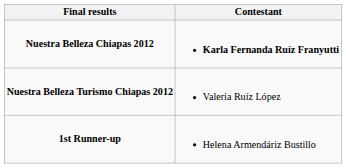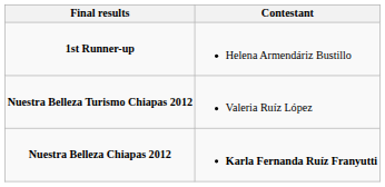 <table class="wikitable">
 <tr>
 <th>Final results</th>
 <th>Contestant</th>
 </tr>
 <tr>
-<td style="text-align:center;"><strong>Nuestra Belleza Chiapas 2012</strong></td>
-<td><br><ul><li><strong>Karla Fernanda Ruíz Franyutti</strong></li></ul></td>
+<td style="text-align:center;"><strong>1st Runner-up</strong></td>
+<td><br><ul><li>Helena Armendáriz Bustillo</li></ul></td>
 </tr>
 <tr>
 <td style="text-align:center;"><strong>Nuestra Belleza Turismo Chiapas 2012</strong></td>
 <td><br><ul><li>Valeria Ruíz López</li></ul></td>
 </tr>
 <tr>
-<td style="text-align:center;"><strong>1st Runner-up</strong></td>
-<td><br><ul><li>Helena Armendáriz Bustillo</li></ul></td>
+<td style="text-align:center;"><strong>Nuestra Belleza Chiapas 2012</strong></td>
+<td><br><ul><li><strong>Karla Fernanda Ruíz Franyutti</strong></li></ul></td>
 </tr>
 </table>
